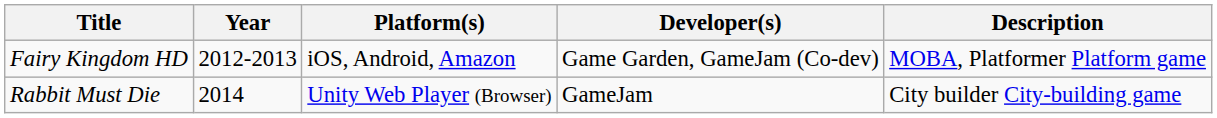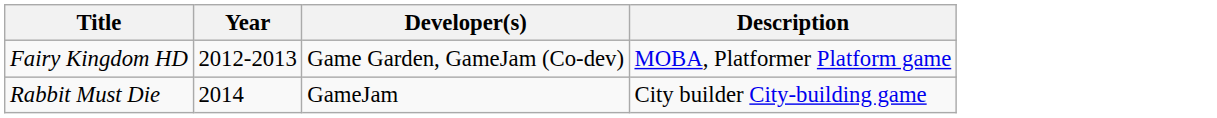 <table class="wikitable sortable">
 <tr>
 <th>Title</th>
 <th>Year</th>
-<th>Platform(s)</th>
 <th>Developer(s)</th>
 <th>Description</th>
 </tr>
 <tr>
 <td><em>Fairy Kingdom HD</em></td>
 <td>2012-2013</td>
-<td>iOS, Android, <a href='#'>Amazon</a></td>
 <td>Game Garden, GameJam (Co-dev)</td>
 <td><a href='#'>MOBA</a>, Platformer <a href='#'>Platform game</a></td>
 </tr>
 <tr>
 <td><em>Rabbit Must Die</em></td>
 <td>2014</td>
-<td><a href='#'>Unity Web Player</a> <small>(Browser)</small></td>
 <td>GameJam</td>
 <td>City builder <a href='#'>City-building game</a></td>
 </tr>
 </table>
